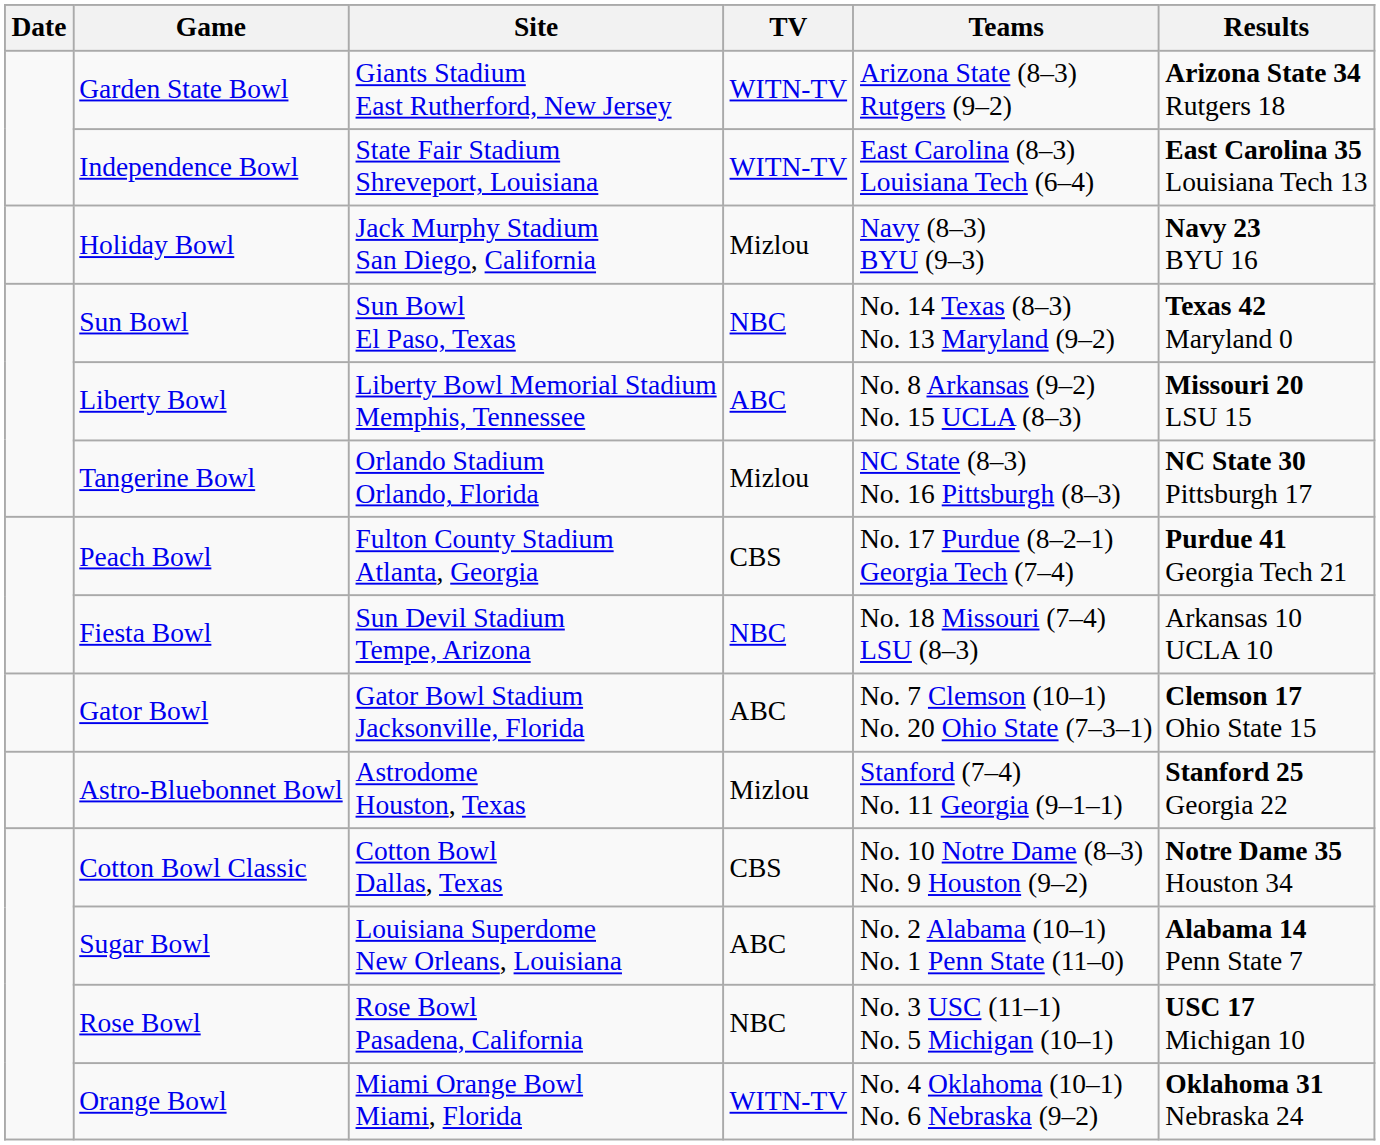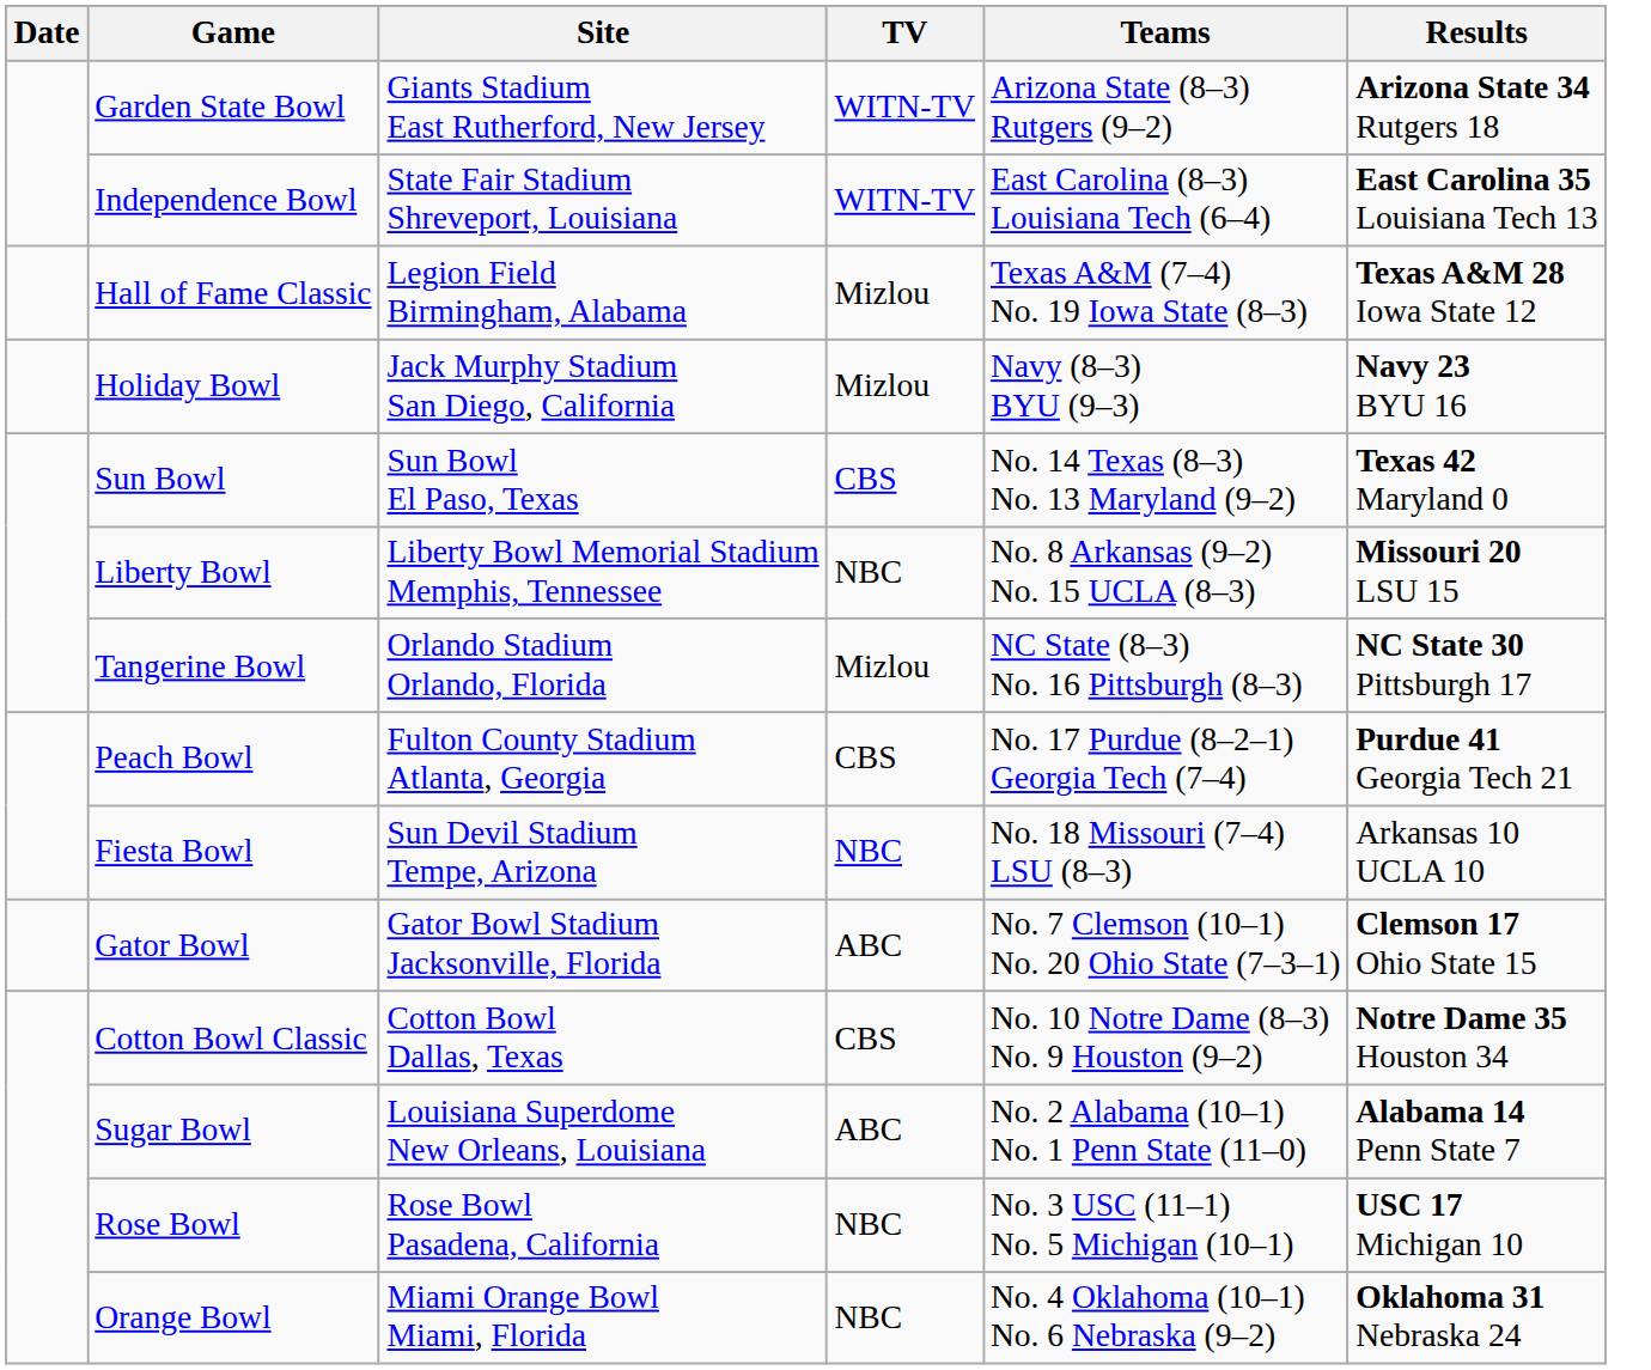 <table class="wikitable" style="font-size:90%">
 <tr>
 <th>Date</th>
 <th>Game</th>
 <th>Site</th>
 <th>TV</th>
 <th>Teams</th>
 <th>Results</th>
 </tr>
 <tr>
 <td rowspan=2></td>
 <td><a href='#'>Garden State Bowl</a></td>
 <td><a href='#'>Giants Stadium</a><br><a href='#'>East Rutherford, New Jersey</a></td>
 <td><a href='#'>WITN-TV</a></td>
 <td><a href='#'>Arizona State</a> (8–3)<br><a href='#'>Rutgers</a> (9–2)</td>
 <td><strong>Arizona State 34</strong><br>Rutgers 18</td>
 </tr>
 <tr>
 <td><a href='#'>Independence Bowl</a></td>
 <td><a href='#'>State Fair Stadium</a><br><a href='#'>Shreveport, Louisiana</a></td>
 <td><a href='#'>WITN-TV</a></td>
 <td><a href='#'>East Carolina</a> (8–3)<br><a href='#'>Louisiana Tech</a> (6–4)</td>
 <td><strong>East Carolina 35</strong><br>Louisiana Tech 13</td>
 </tr>
 <tr>
 <td></td>
+<td><a href='#'>Hall of Fame Classic</a></td>
+<td><a href='#'>Legion Field</a><br><a href='#'>Birmingham, Alabama</a></td>
+<td>Mizlou</td>
+<td><a href='#'>Texas A&M</a> (7–4)<br>No. 19 <a href='#'>Iowa State</a> (8–3)</td>
+<td><strong>Texas A&M 28</strong><br>Iowa State 12</td>
+</tr>
+<tr>
+<td></td>
 <td><a href='#'>Holiday Bowl</a></td>
 <td><a href='#'>Jack Murphy Stadium</a><br><a href='#'>San Diego</a>, <a href='#'>California</a></td>
 <td>Mizlou</td>
 <td><a href='#'>Navy</a> (8–3)<br><a href='#'>BYU</a> (9–3)</td>
 <td><strong>Navy 23</strong><br>BYU 16</td>
 </tr>
 <tr>
 <td rowspan=3></td>
 <td><a href='#'>Sun Bowl</a></td>
 <td><a href='#'>Sun Bowl</a><br><a href='#'>El Paso, Texas</a></td>
-<td><a href='#'>NBC</a></td>
+<td><a href='#'>CBS</a></td>
 <td>No. 14 <a href='#'>Texas</a> (8–3)<br>No. 13 <a href='#'>Maryland</a> (9–2)</td>
 <td><strong>Texas 42</strong><br>Maryland 0</td>
 </tr>
 <tr>
 <td><a href='#'>Liberty Bowl</a></td>
 <td><a href='#'>Liberty Bowl Memorial Stadium</a><br><a href='#'>Memphis, Tennessee</a></td>
-<td><a href='#'>ABC</a></td>
+<td>NBC</td>
 <td>No. 8 <a href='#'>Arkansas</a> (9–2)<br>No. 15 <a href='#'>UCLA</a> (8–3)</td>
 <td><strong>Missouri 20</strong><br>LSU 15</td>
 </tr>
 <tr>
 <td><a href='#'>Tangerine Bowl</a></td>
 <td><a href='#'>Orlando Stadium</a><br><a href='#'>Orlando, Florida</a></td>
 <td>Mizlou</td>
 <td><a href='#'>NC State</a> (8–3)<br>No. 16 <a href='#'>Pittsburgh</a> (8–3)</td>
 <td><strong>NC State 30</strong><br>Pittsburgh 17</td>
 </tr>
 <tr>
 <td rowspan=2></td>
 <td><a href='#'>Peach Bowl</a></td>
 <td><a href='#'>Fulton County Stadium</a><br><a href='#'>Atlanta</a>, <a href='#'>Georgia</a></td>
 <td>CBS</td>
 <td>No. 17 <a href='#'>Purdue</a> (8–2–1)<br><a href='#'>Georgia Tech</a> (7–4)</td>
 <td><strong>Purdue 41</strong><br>Georgia Tech 21</td>
 </tr>
 <tr>
 <td><a href='#'>Fiesta Bowl</a></td>
 <td><a href='#'>Sun Devil Stadium</a><br><a href='#'>Tempe, Arizona</a></td>
 <td><a href='#'>NBC</a></td>
 <td>No. 18 <a href='#'>Missouri</a> (7–4)<br><a href='#'>LSU</a> (8–3)</td>
 <td>Arkansas 10<br>UCLA 10</td>
 </tr>
 <tr>
 <td></td>
 <td><a href='#'>Gator Bowl</a></td>
 <td><a href='#'>Gator Bowl Stadium</a><br><a href='#'>Jacksonville, Florida</a></td>
 <td>ABC</td>
 <td>No. 7 <a href='#'>Clemson</a> (10–1)<br>No. 20 <a href='#'>Ohio State</a> (7–3–1)</td>
 <td><strong>Clemson 17</strong><br>Ohio State 15</td>
 </tr>
 <tr>
-<td></td>
-<td><a href='#'>Astro-Bluebonnet Bowl</a></td>
-<td><a href='#'>Astrodome</a><br><a href='#'>Houston</a>, <a href='#'>Texas</a></td>
-<td>Mizlou</td>
-<td><a href='#'>Stanford</a> (7–4)<br>No. 11 <a href='#'>Georgia</a> (9–1–1)</td>
-<td><strong>Stanford 25</strong><br>Georgia 22</td>
-</tr>
-<tr>
 <td rowspan=4></td>
 <td><a href='#'>Cotton Bowl Classic</a></td>
 <td><a href='#'>Cotton Bowl</a><br><a href='#'>Dallas</a>, <a href='#'>Texas</a></td>
 <td>CBS</td>
 <td>No. 10 <a href='#'>Notre Dame</a> (8–3)<br>No. 9 <a href='#'>Houston</a> (9–2)</td>
 <td><strong>Notre Dame 35</strong><br>Houston 34</td>
 </tr>
 <tr>
 <td><a href='#'>Sugar Bowl</a></td>
 <td><a href='#'>Louisiana Superdome</a><br><a href='#'>New Orleans</a>, <a href='#'>Louisiana</a></td>
 <td>ABC</td>
 <td>No. 2 <a href='#'>Alabama</a> (10–1)<br>No. 1 <a href='#'>Penn State</a> (11–0)</td>
 <td><strong>Alabama 14</strong><br>Penn State 7</td>
 </tr>
 <tr>
 <td><a href='#'>Rose Bowl</a></td>
 <td><a href='#'>Rose Bowl</a><br><a href='#'>Pasadena, California</a></td>
 <td>NBC</td>
 <td>No. 3 <a href='#'>USC</a> (11–1)<br>No. 5 <a href='#'>Michigan</a> (10–1)</td>
 <td><strong>USC 17</strong><br>Michigan 10</td>
 </tr>
 <tr>
 <td><a href='#'>Orange Bowl</a></td>
 <td><a href='#'>Miami Orange Bowl</a><br><a href='#'>Miami</a>, <a href='#'>Florida</a></td>
-<td><a href='#'>WITN-TV</a></td>
+<td>NBC</td>
 <td>No. 4 <a href='#'>Oklahoma</a> (10–1)<br>No. 6 <a href='#'>Nebraska</a> (9–2)</td>
 <td><strong>Oklahoma 31</strong><br>Nebraska 24</td>
 </tr>
 </table>
